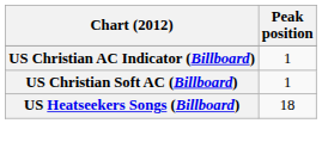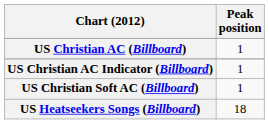 <table class="wikitable sortable plainrowheaders" style="text-align:center">
 <tr>
 <th scope="col">Chart (2012)</th>
 <th scope="col">Peak<br> position</th>
 </tr>
 <tr>
+</tr>
+<tr>
+<th scope="row" align="left">US <a href='#'>Christian AC</a> (<em><a href='#'>Billboard</a></em>)</th>
+<td>1</td>
 </tr>
 <tr>
 </tr>
 <tr>
 </tr>
 <tr>
 <th scope="row" align="left">US Christian AC Indicator (<em><a href='#'>Billboard</a></em>)</th>
 <td align="center">1</td>
 </tr>
 <tr>
 <th scope="row" align="left">US Christian Soft AC (<em><a href='#'>Billboard</a></em>)</th>
 <td align="center">1</td>
 </tr>
 <tr>
 <th scope="row">US <a href='#'>Heatseekers Songs</a> (<a href='#'><em>Billboard</em></a>)</th>
 <td style="text-align:center;">18</td>
 </tr>
 </table>
